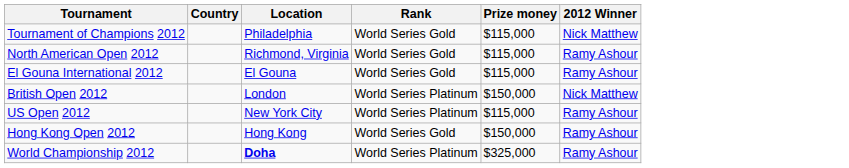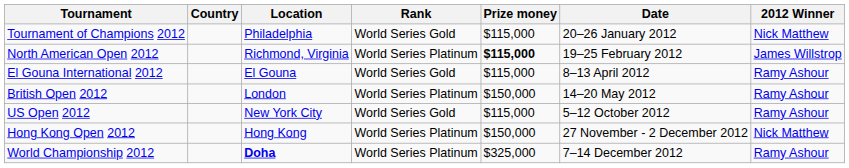 <table class=wikitable>
 <tr>
 <th>Tournament</th>
 <th>Country</th>
 <th>Location</th>
 <th>Rank</th>
 <th>Prize money</th>
+<th>Date</th>
 <th>2012 Winner</th>
 </tr>
 <tr>
 <td><a href='#'>Tournament of Champions</a> <a href='#'>2012</a></td>
 <td></td>
 <td><a href='#'>Philadelphia</a></td>
 <td>World Series Gold</td>
 <td>$115,000</td>
+<td>20–26 January 2012</td>
 <td> <a href='#'>Nick Matthew</a></td>
 </tr>
 <tr>
 <td><a href='#'>North American Open</a> <a href='#'>2012</a></td>
 <td></td>
 <td><a href='#'>Richmond, Virginia</a></td>
-<td>World Series Gold</td>
-<td>$115,000</td>
-<td> <a href='#'>Ramy Ashour</a></td>
+<td>World Series Platinum</td>
+<td><strong>$115,000</strong></td>
+<td>19–25 February 2012</td>
+<td> <a href='#'>James Willstrop</a></td>
 </tr>
 <tr>
 <td><a href='#'>El Gouna International</a> <a href='#'>2012</a></td>
 <td></td>
 <td><a href='#'>El Gouna</a></td>
 <td>World Series Gold</td>
 <td>$115,000</td>
+<td>8–13 April 2012</td>
 <td> <a href='#'>Ramy Ashour</a></td>
 </tr>
 <tr>
 <td><a href='#'>British Open</a> <a href='#'>2012</a></td>
 <td></td>
 <td><a href='#'>London</a></td>
 <td>World Series Platinum</td>
 <td>$150,000</td>
-<td> <a href='#'>Nick Matthew</a></td>
+<td>14–20 May 2012</td>
+<td> <a href='#'>Ramy Ashour</a></td>
 </tr>
 <tr>
 <td><a href='#'>US Open</a> <a href='#'>2012</a></td>
 <td></td>
 <td><a href='#'>New York City</a></td>
-<td>World Series Platinum</td>
+<td>World Series Gold</td>
 <td>$115,000</td>
+<td>5–12 October 2012</td>
 <td> <a href='#'>Ramy Ashour</a></td>
 </tr>
 <tr>
 <td><a href='#'>Hong Kong Open</a> <a href='#'>2012</a></td>
 <td></td>
 <td><a href='#'>Hong Kong</a></td>
-<td>World Series Gold</td>
+<td>World Series Platinum</td>
 <td>$150,000</td>
-<td> <a href='#'>Ramy Ashour</a></td>
+<td>27 November - 2 December 2012</td>
+<td> <a href='#'>Nick Matthew</a></td>
 </tr>
 <tr>
 <td><a href='#'>World Championship</a> <a href='#'>2012</a></td>
 <td></td>
 <td><strong><a href='#'>Doha</a></strong></td>
 <td>World Series Platinum</td>
 <td>$325,000</td>
+<td>7–14 December 2012</td>
 <td> <a href='#'>Ramy Ashour</a></td>
 </tr>
 </table>
